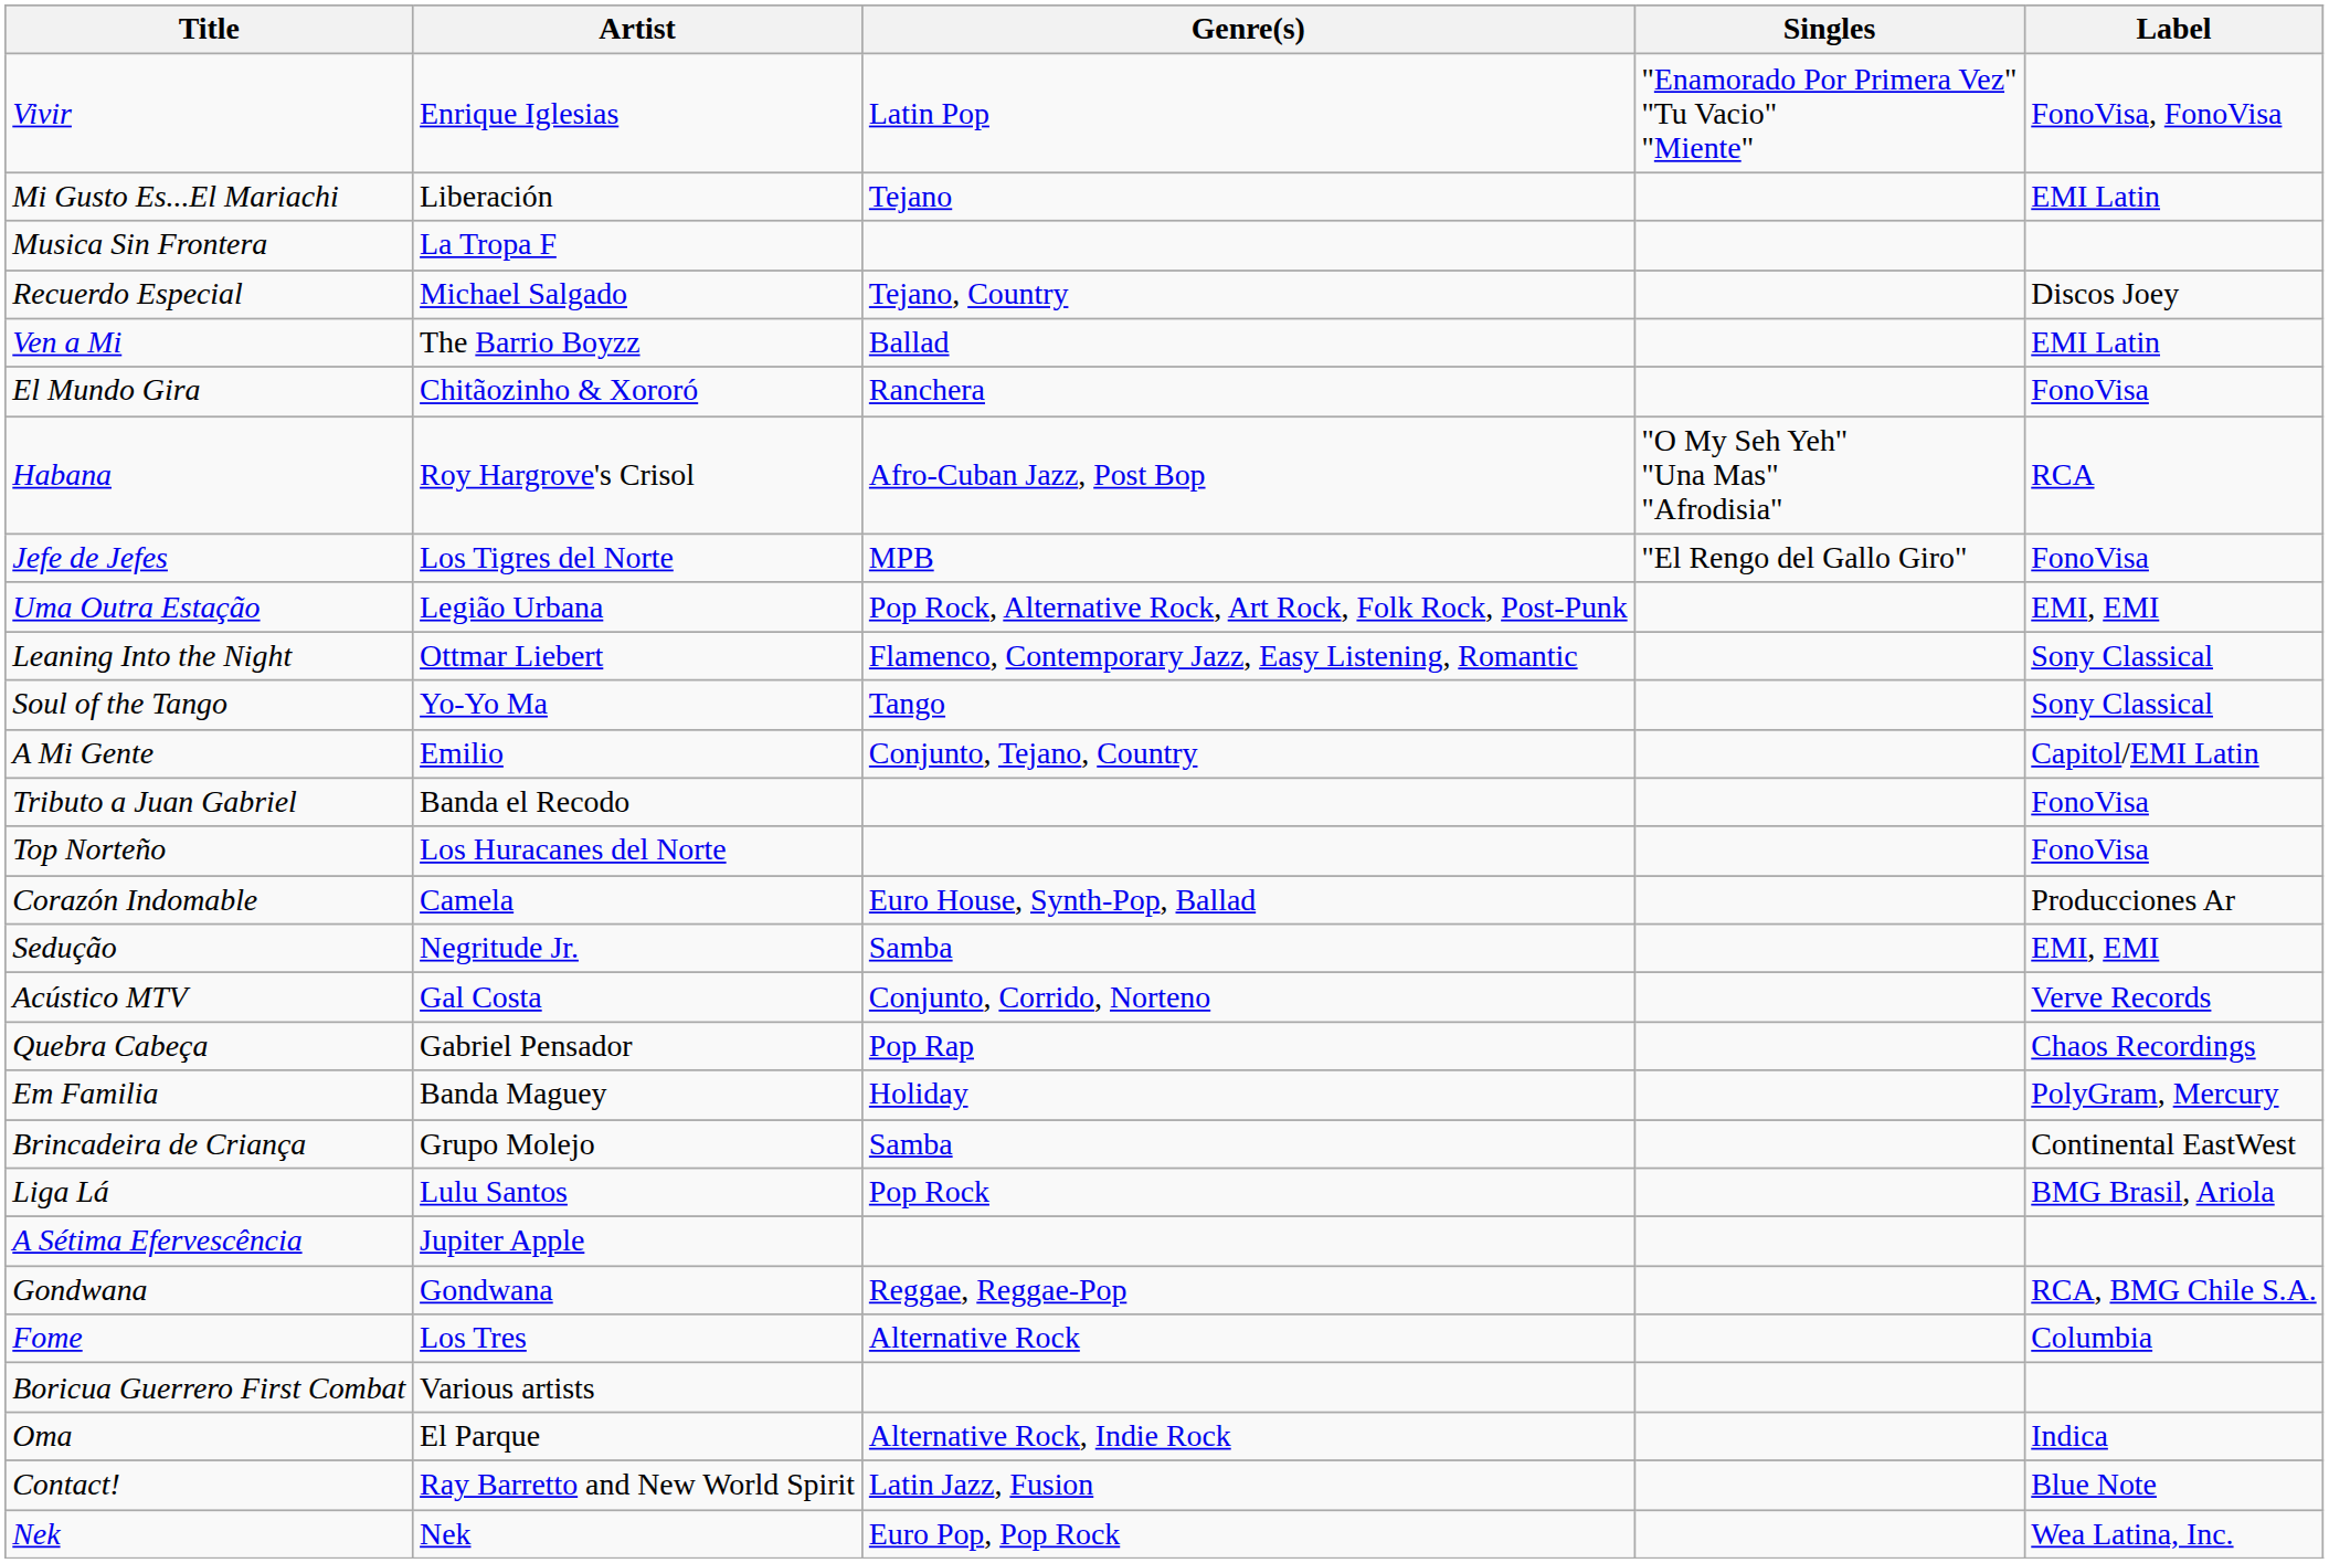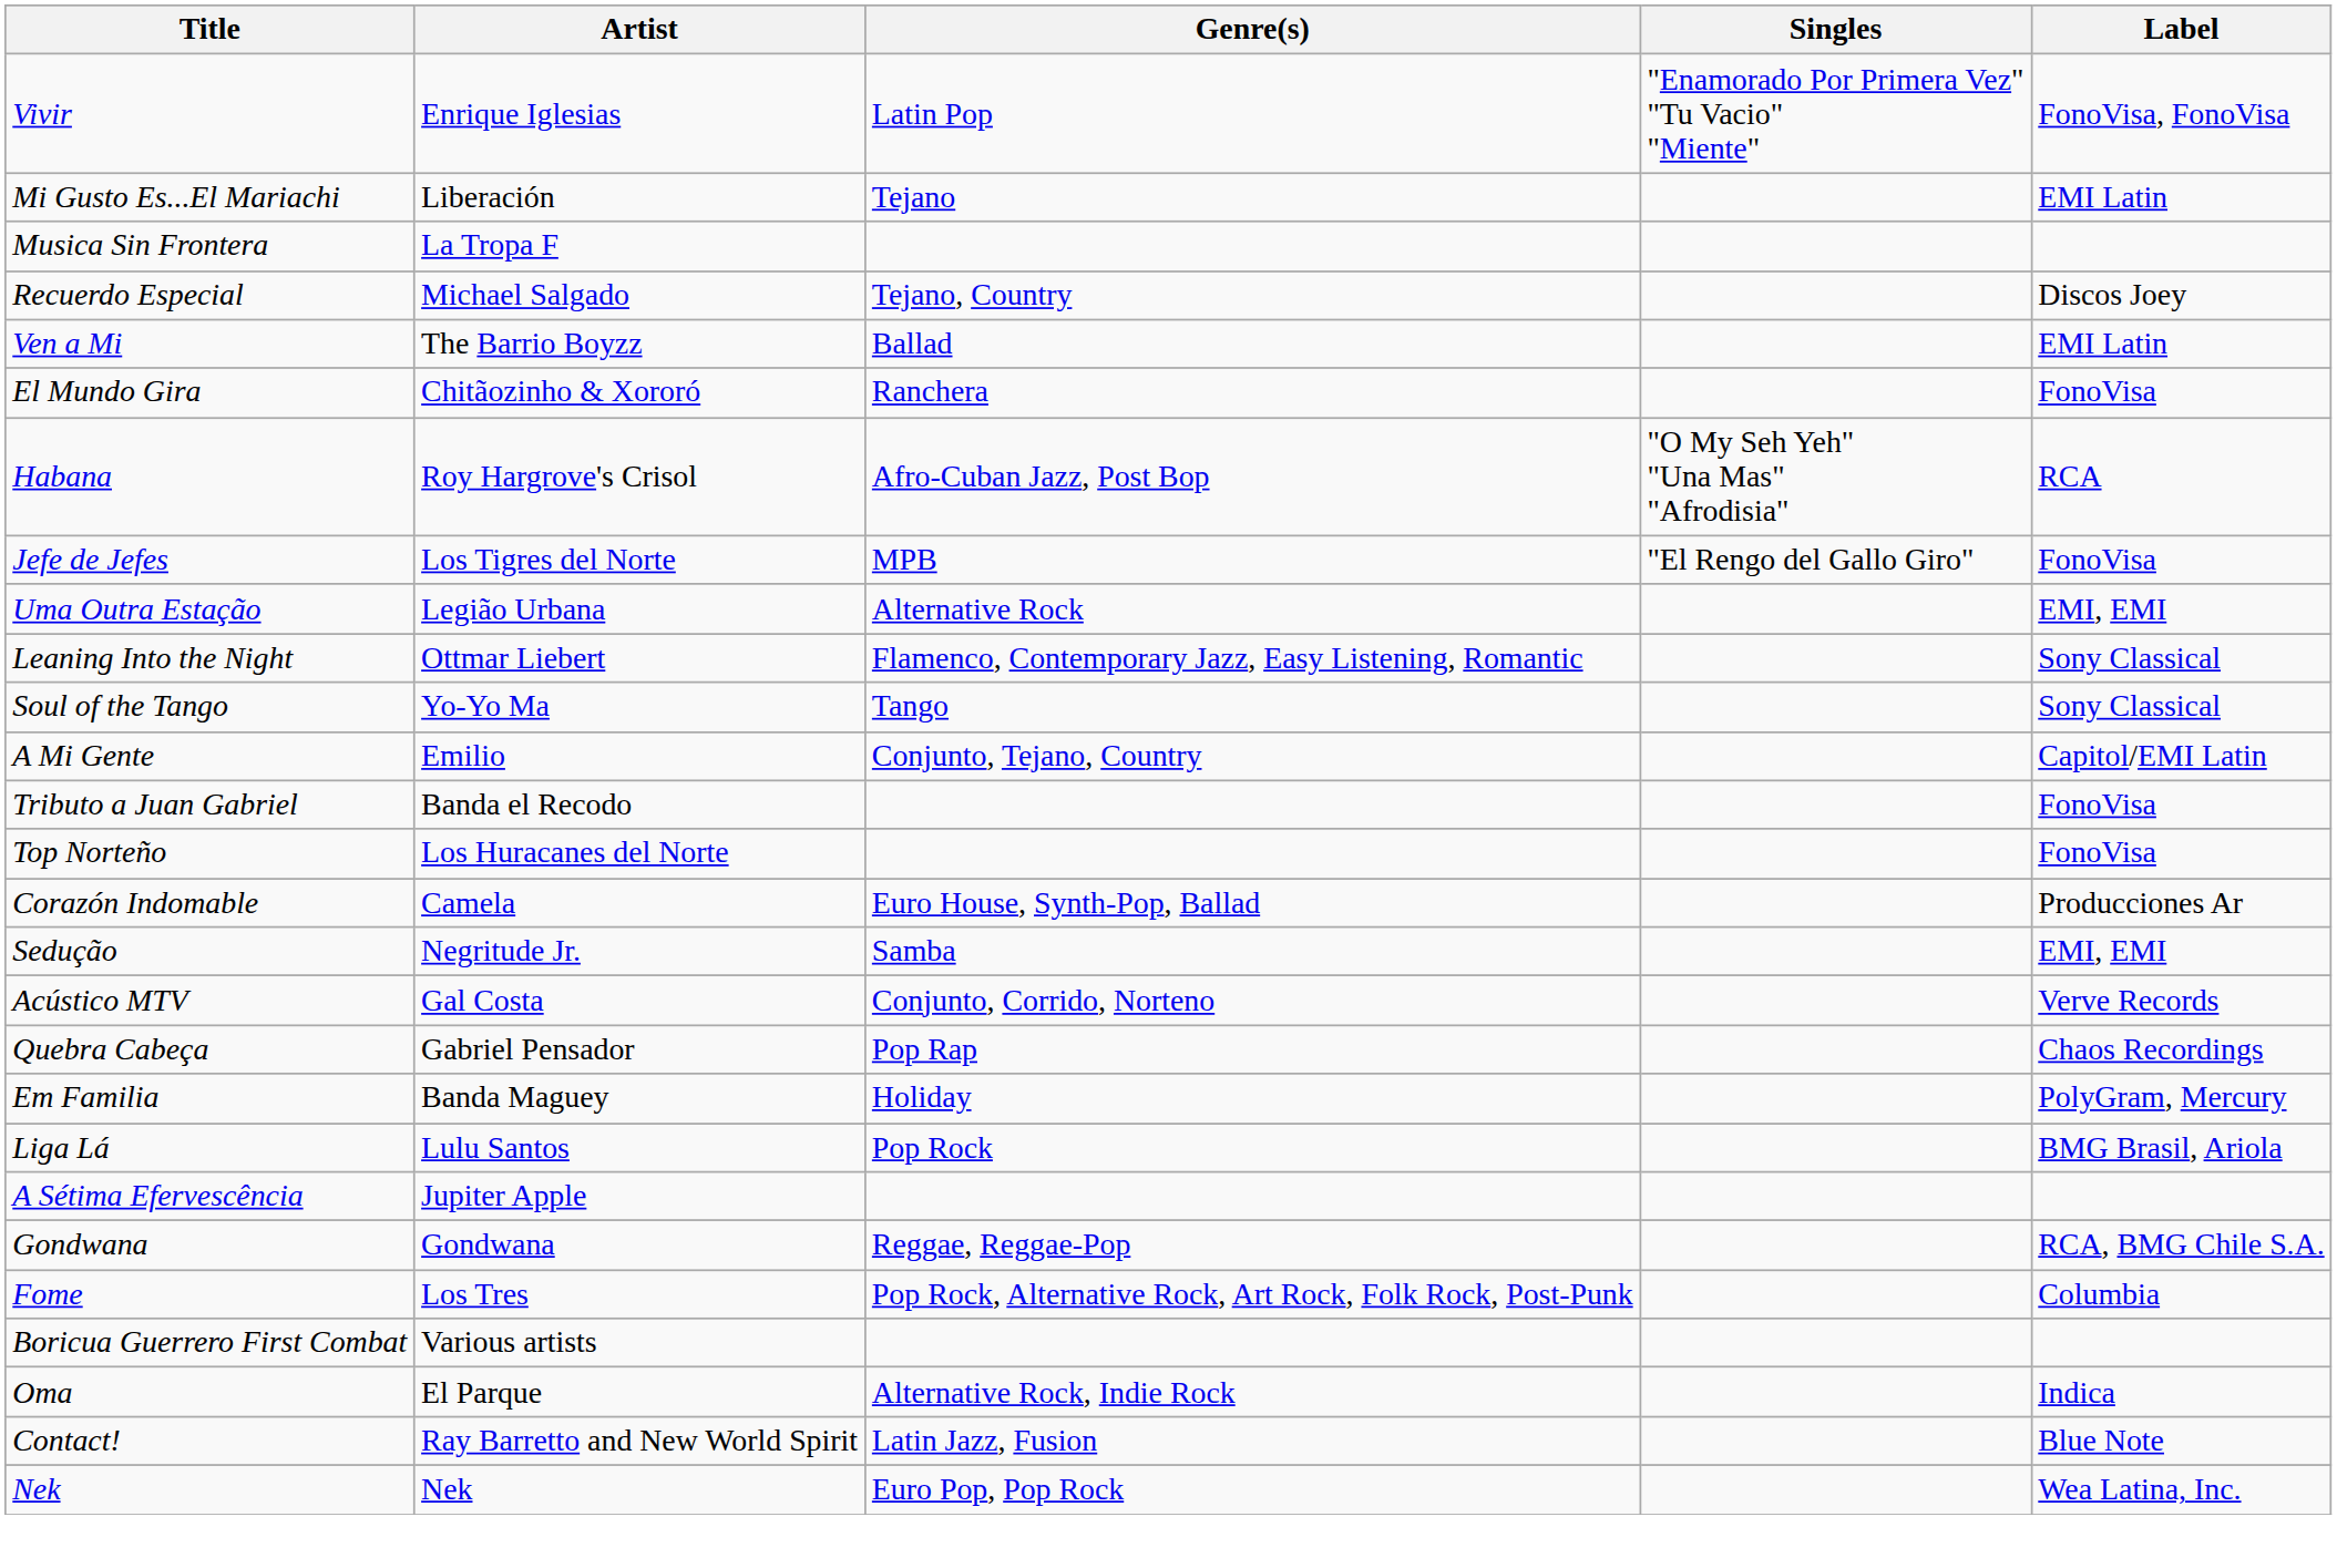 <table class="wikitable sortable" style="text-align: left;">
 <tr>
 <th>Title</th>
 <th>Artist</th>
 <th>Genre(s)</th>
 <th>Singles</th>
 <th>Label</th>
 </tr>
 <tr>
 <td><em><a href='#'>Vivir</a></em></td>
 <td><a href='#'>Enrique Iglesias</a></td>
 <td><a href='#'>Latin Pop</a></td>
 <td>"<a href='#'>Enamorado Por Primera Vez</a>"<br>"Tu Vacio"<br>"<a href='#'>Miente</a>"</td>
 <td><a href='#'>FonoVisa</a>, <a href='#'>FonoVisa</a></td>
 </tr>
 <tr>
 <td><em>Mi Gusto Es...El Mariachi</em></td>
 <td>Liberación</td>
 <td><a href='#'>Tejano</a></td>
 <td></td>
 <td><a href='#'>EMI Latin</a></td>
 </tr>
 <tr>
 <td><em>Musica Sin Frontera</em></td>
 <td><a href='#'>La Tropa F</a></td>
 <td></td>
 <td></td>
 <td></td>
 </tr>
 <tr>
 <td><em>Recuerdo Especial</em></td>
 <td><a href='#'>Michael Salgado</a></td>
 <td><a href='#'>Tejano</a>, <a href='#'>Country</a></td>
 <td></td>
 <td>Discos Joey</td>
 </tr>
 <tr>
 <td><em><a href='#'>Ven a Mi</a></em></td>
 <td>The <a href='#'>Barrio Boyzz</a></td>
 <td><a href='#'>Ballad</a></td>
 <td></td>
 <td><a href='#'>EMI Latin</a></td>
 </tr>
 <tr>
 <td><em>El Mundo Gira</em></td>
 <td><a href='#'>Chitãozinho & Xororó</a></td>
 <td><a href='#'>Ranchera</a></td>
 <td></td>
 <td><a href='#'>FonoVisa</a></td>
 </tr>
 <tr>
 <td><em><a href='#'>Habana</a></em></td>
 <td><a href='#'>Roy Hargrove</a>'s Crisol</td>
 <td><a href='#'>Afro-Cuban Jazz</a>, <a href='#'>Post Bop</a></td>
 <td>"O My Seh Yeh"<br>"Una Mas"<br>"Afrodisia"</td>
 <td><a href='#'>RCA</a></td>
 </tr>
 <tr>
 <td><em><a href='#'>Jefe de Jefes</a></em></td>
 <td><a href='#'>Los Tigres del Norte</a></td>
 <td><a href='#'>MPB</a></td>
 <td>"El Rengo del Gallo Giro"</td>
 <td><a href='#'>FonoVisa</a></td>
 </tr>
 <tr>
 <td><em><a href='#'>Uma Outra Estação</a></em></td>
 <td><a href='#'>Legião Urbana</a></td>
-<td><a href='#'>Pop Rock</a>, <a href='#'>Alternative Rock</a>, <a href='#'>Art Rock</a>, <a href='#'>Folk Rock</a>, <a href='#'>Post-Punk</a></td>
+<td><a href='#'>Alternative Rock</a></td>
 <td></td>
 <td><a href='#'>EMI</a>, <a href='#'>EMI</a></td>
 </tr>
 <tr>
 <td><em>Leaning Into the Night</em></td>
 <td><a href='#'>Ottmar Liebert</a></td>
 <td><a href='#'>Flamenco</a>, <a href='#'>Contemporary Jazz</a>, <a href='#'>Easy Listening</a>, <a href='#'>Romantic</a></td>
 <td></td>
 <td><a href='#'>Sony Classical</a></td>
 </tr>
 <tr>
 <td><em>Soul of the Tango</em></td>
 <td><a href='#'>Yo-Yo Ma</a></td>
 <td><a href='#'>Tango</a></td>
 <td></td>
 <td><a href='#'>Sony Classical</a></td>
 </tr>
 <tr>
 <td><em>A Mi Gente</em></td>
 <td><a href='#'>Emilio</a></td>
 <td><a href='#'>Conjunto</a>, <a href='#'>Tejano</a>, <a href='#'>Country</a></td>
 <td></td>
 <td><a href='#'>Capitol</a>/<a href='#'>EMI Latin</a></td>
 </tr>
 <tr>
 <td><em>Tributo a Juan Gabriel</em></td>
 <td>Banda el Recodo</td>
 <td></td>
 <td></td>
 <td><a href='#'>FonoVisa</a></td>
 </tr>
 <tr>
 <td><em>Top Norteño</em></td>
 <td><a href='#'>Los Huracanes del Norte</a></td>
 <td></td>
 <td></td>
 <td><a href='#'>FonoVisa</a></td>
 </tr>
 <tr>
 <td><em>Corazón Indomable</em></td>
 <td><a href='#'>Camela</a></td>
 <td><a href='#'>Euro House</a>, <a href='#'>Synth-Pop</a>, <a href='#'>Ballad</a></td>
 <td></td>
 <td>Producciones Ar</td>
 </tr>
 <tr>
 <td><em>Sedução</em></td>
 <td><a href='#'>Negritude Jr.</a></td>
 <td><a href='#'>Samba</a></td>
 <td></td>
 <td><a href='#'>EMI</a>, <a href='#'>EMI</a></td>
 </tr>
 <tr>
 <td><em>Acústico MTV</em></td>
 <td><a href='#'>Gal Costa</a></td>
 <td><a href='#'>Conjunto</a>, <a href='#'>Corrido</a>, <a href='#'>Norteno</a></td>
 <td></td>
 <td><a href='#'>Verve Records</a></td>
 </tr>
 <tr>
 <td><em>Quebra Cabeça</em></td>
 <td>Gabriel Pensador</td>
 <td><a href='#'>Pop Rap</a></td>
 <td></td>
 <td><a href='#'>Chaos Recordings</a></td>
 </tr>
 <tr>
 <td><em>Em Familia</em></td>
 <td>Banda Maguey</td>
 <td><a href='#'>Holiday</a></td>
 <td></td>
 <td><a href='#'>PolyGram</a>, <a href='#'>Mercury</a></td>
 </tr>
 <tr>
-<td><em>Brincadeira de Criança</em></td>
-<td>Grupo Molejo</td>
-<td><a href='#'>Samba</a></td>
-<td></td>
-<td>Continental EastWest</td>
-</tr>
-<tr>
 <td><em>Liga Lá</em></td>
 <td><a href='#'>Lulu Santos</a></td>
 <td><a href='#'>Pop Rock</a></td>
 <td></td>
 <td><a href='#'>BMG Brasil</a>, <a href='#'>Ariola</a></td>
 </tr>
 <tr>
 <td><em><a href='#'>A Sétima Efervescência</a></em></td>
 <td><a href='#'>Jupiter Apple</a></td>
 <td></td>
 <td></td>
 <td></td>
 </tr>
 <tr>
 <td><em>Gondwana</em></td>
 <td><a href='#'>Gondwana</a></td>
 <td><a href='#'>Reggae</a>, <a href='#'>Reggae-Pop</a></td>
 <td></td>
 <td><a href='#'>RCA</a>, <a href='#'>BMG Chile S.A.</a></td>
 </tr>
 <tr>
 <td><em><a href='#'>Fome</a></em></td>
 <td><a href='#'>Los Tres</a></td>
-<td><a href='#'>Alternative Rock</a></td>
+<td><a href='#'>Pop Rock</a>, <a href='#'>Alternative Rock</a>, <a href='#'>Art Rock</a>, <a href='#'>Folk Rock</a>, <a href='#'>Post-Punk</a></td>
 <td></td>
 <td><a href='#'>Columbia</a></td>
 </tr>
 <tr>
 <td><em>Boricua Guerrero First Combat</em></td>
 <td>Various artists</td>
 <td></td>
 <td></td>
 <td></td>
 </tr>
 <tr>
 <td><em>Oma</em></td>
 <td>El Parque</td>
 <td><a href='#'>Alternative Rock</a>, <a href='#'>Indie Rock</a></td>
 <td></td>
 <td><a href='#'>Indica</a></td>
 </tr>
 <tr>
 <td><em>Contact!</em></td>
 <td><a href='#'>Ray Barretto</a> and New World Spirit</td>
 <td><a href='#'>Latin Jazz</a>, <a href='#'>Fusion</a></td>
 <td></td>
 <td><a href='#'>Blue Note</a></td>
 </tr>
 <tr>
 <td><em><a href='#'>Nek</a></em></td>
 <td><a href='#'>Nek</a></td>
 <td><a href='#'>Euro Pop</a>, <a href='#'>Pop Rock</a></td>
 <td></td>
 <td><a href='#'>Wea Latina, Inc.</a></td>
 </tr>
 <tr>
 </tr>
 </table>
